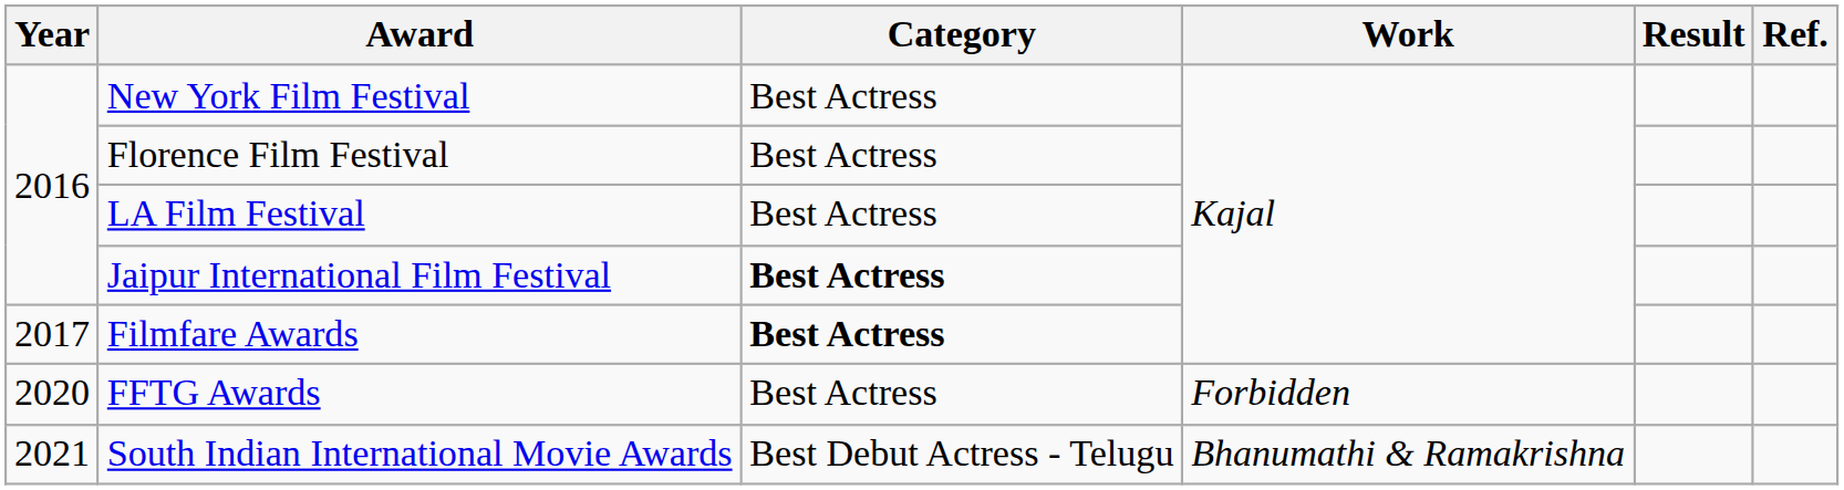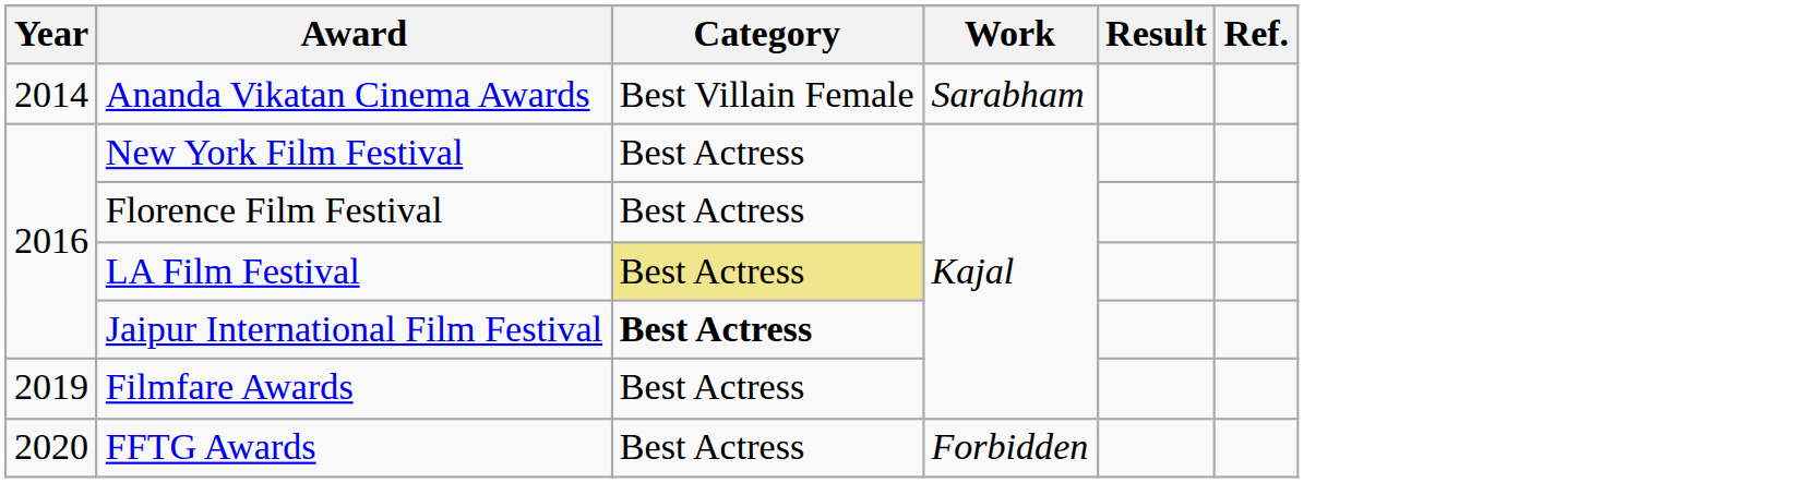 <table class="wikitable sortable">
 <tr>
 <th>Year</th>
 <th>Award</th>
 <th>Category</th>
 <th>Work</th>
 <th>Result</th>
 <th scope="col" class="unsortable">Ref.</th>
+</tr>
+<tr>
+<td>2014</td>
+<td><a href='#'>Ananda Vikatan Cinema Awards</a></td>
+<td>Best Villain  Female</td>
+<td><em>Sarabham</em></td>
+<td></td>
+<td style="text-align:center;"></td>
 </tr>
 <tr>
 <td rowspan="4">2016</td>
 <td><a href='#'>New York Film Festival</a></td>
 <td>Best Actress</td>
 <td rowspan="5"><em>Kajal</em></td>
 <td></td>
 <td style="text-align:center;"></td>
 </tr>
 <tr>
 <td>Florence Film Festival</td>
 <td>Best Actress</td>
 <td></td>
 <td style="text-align:center;"></td>
 </tr>
 <tr>
 <td><a href='#'>LA Film Festival</a></td>
-<td>Best Actress</td>
+<td style="background: khaki;">Best Actress</td>
 <td></td>
 <td style="text-align:center;"></td>
 </tr>
 <tr>
 <td><a href='#'>Jaipur International Film Festival</a></td>
 <td><strong>Best Actress</strong></td>
 <td></td>
 <td style="text-align:center;"></td>
 </tr>
 <tr>
-<td>2017</td>
+<td>2019</td>
 <td><a href='#'>Filmfare Awards</a></td>
-<td><strong>Best Actress</strong></td>
+<td>Best Actress</td>
 <td></td>
 <td style="text-align:center;"></td>
 </tr>
 <tr>
 <td>2020</td>
 <td><a href='#'>FFTG Awards</a></td>
 <td>Best Actress</td>
 <td><em>Forbidden</em></td>
 <td></td>
 <td style="text-align:center;"></td>
 </tr>
-<tr>
-<td>2021</td>
-<td><a href='#'>South Indian International Movie Awards</a></td>
-<td>Best Debut Actress - Telugu</td>
-<td><em>Bhanumathi & Ramakrishna</em></td>
-<td></td>
-<td style="text-align:center;"></td>
-</tr>
 </table>
